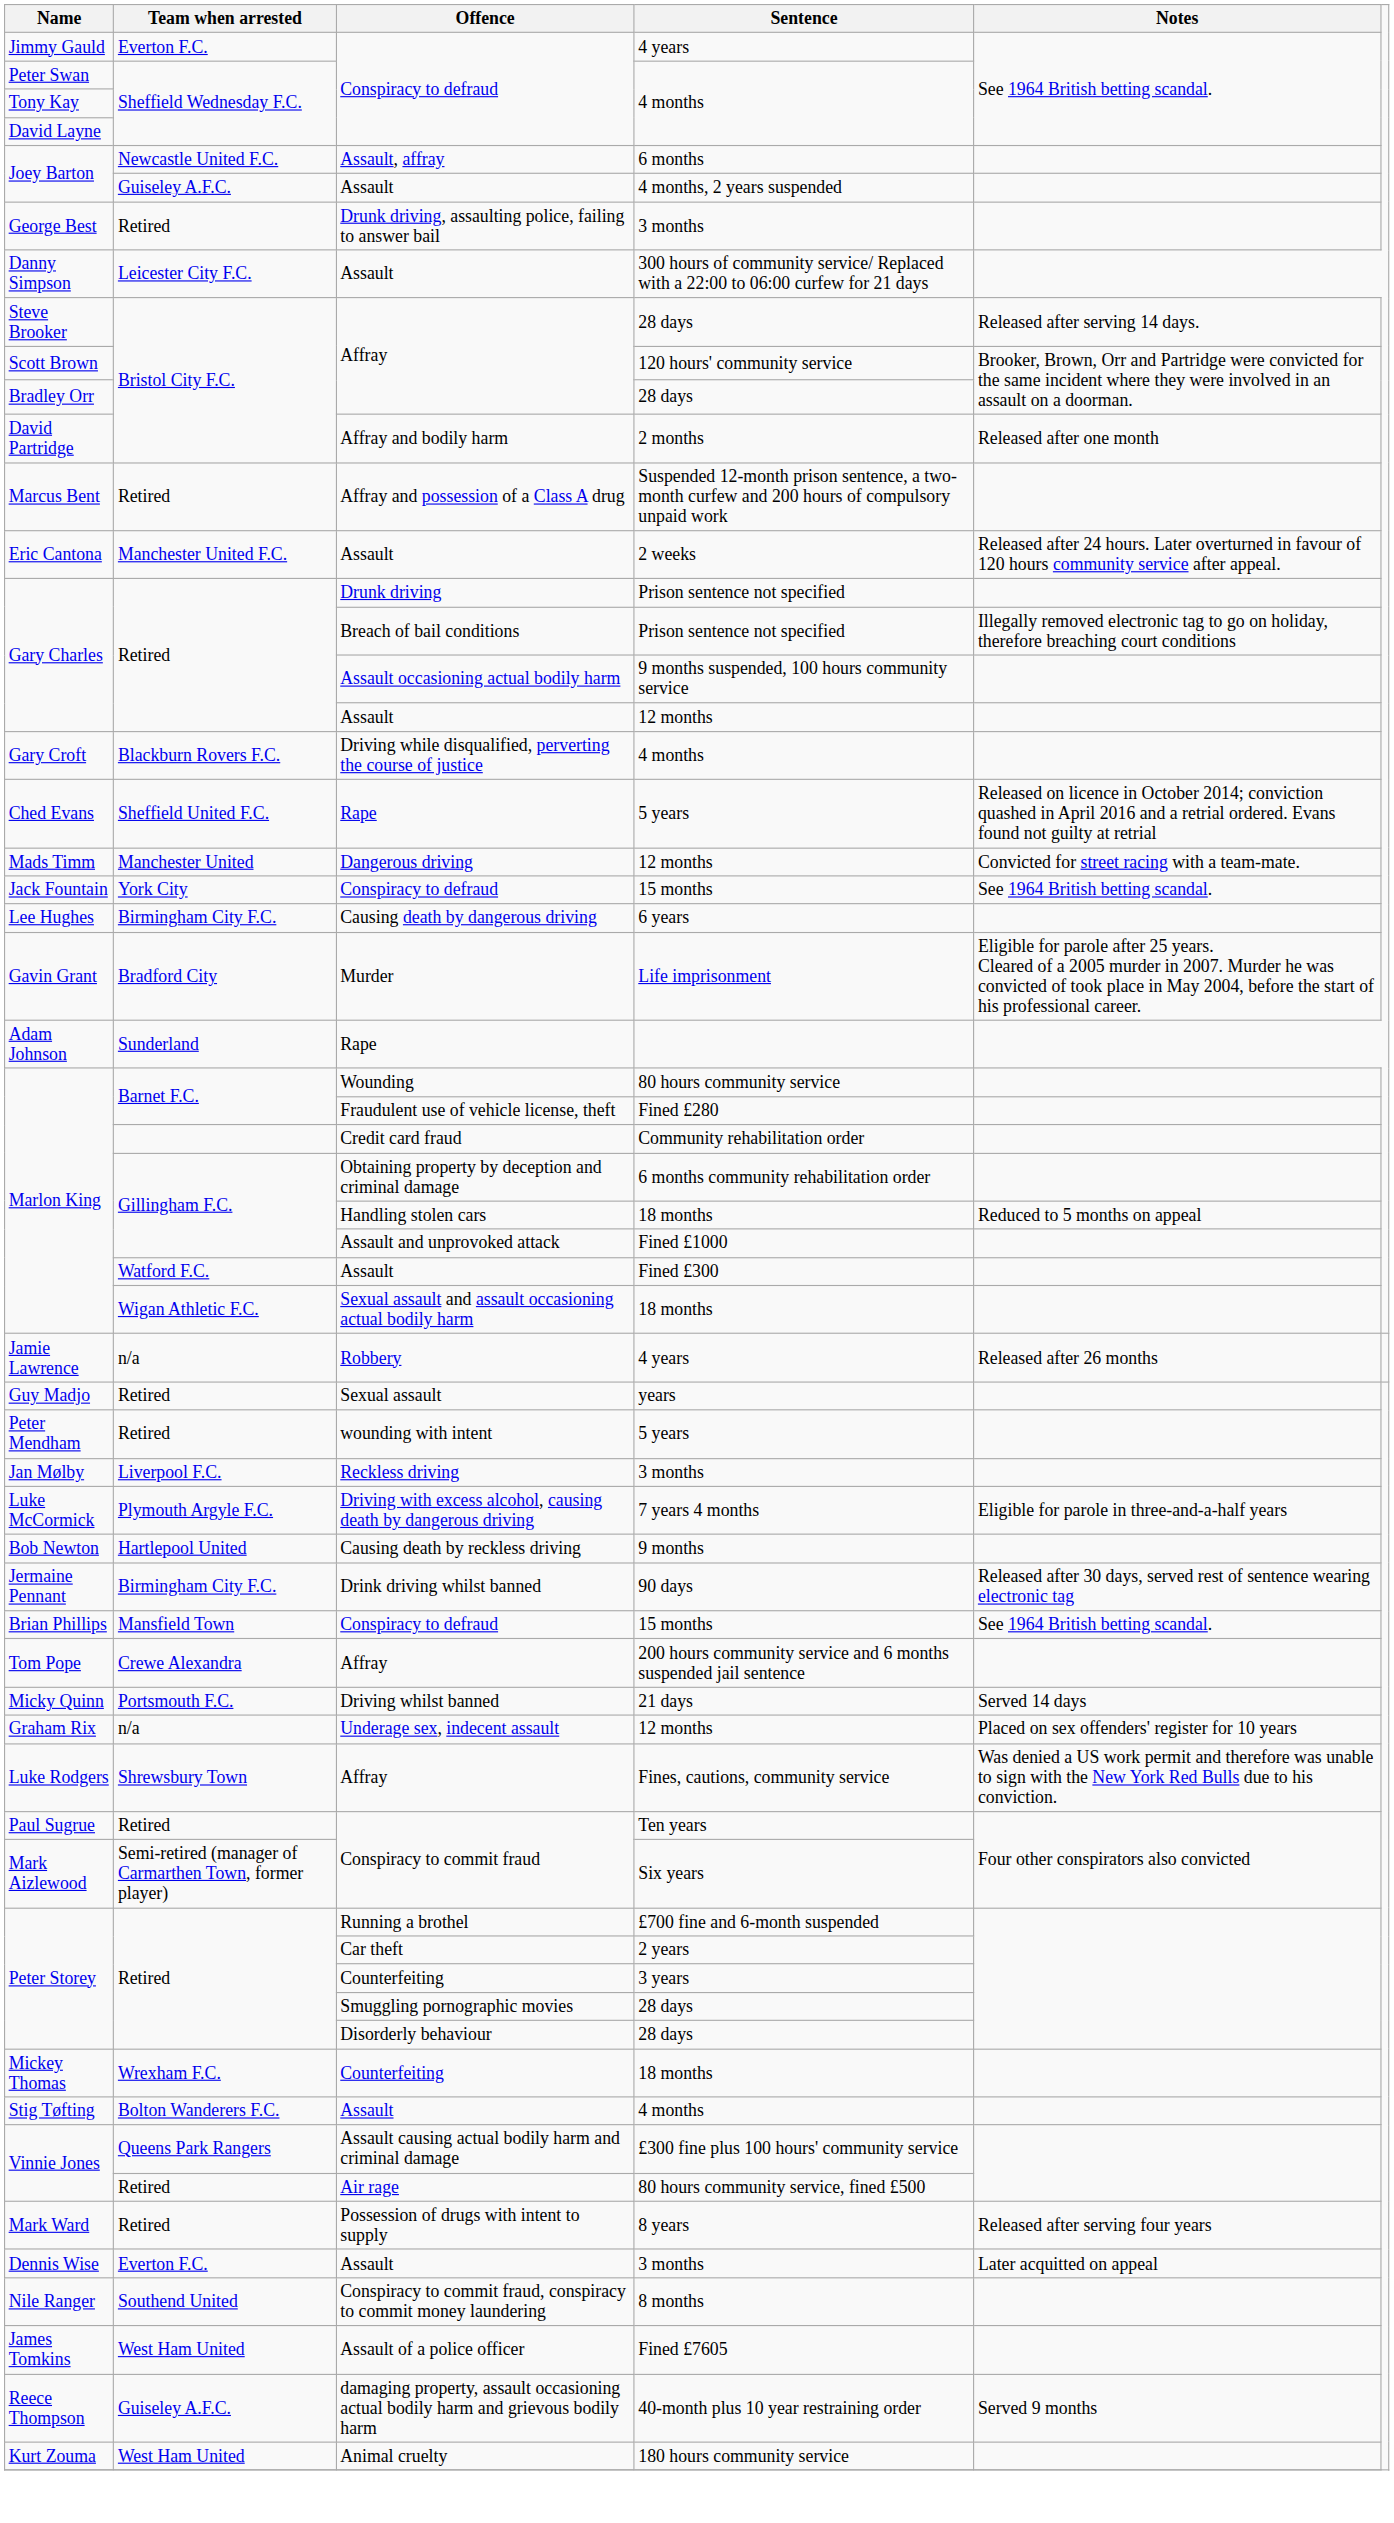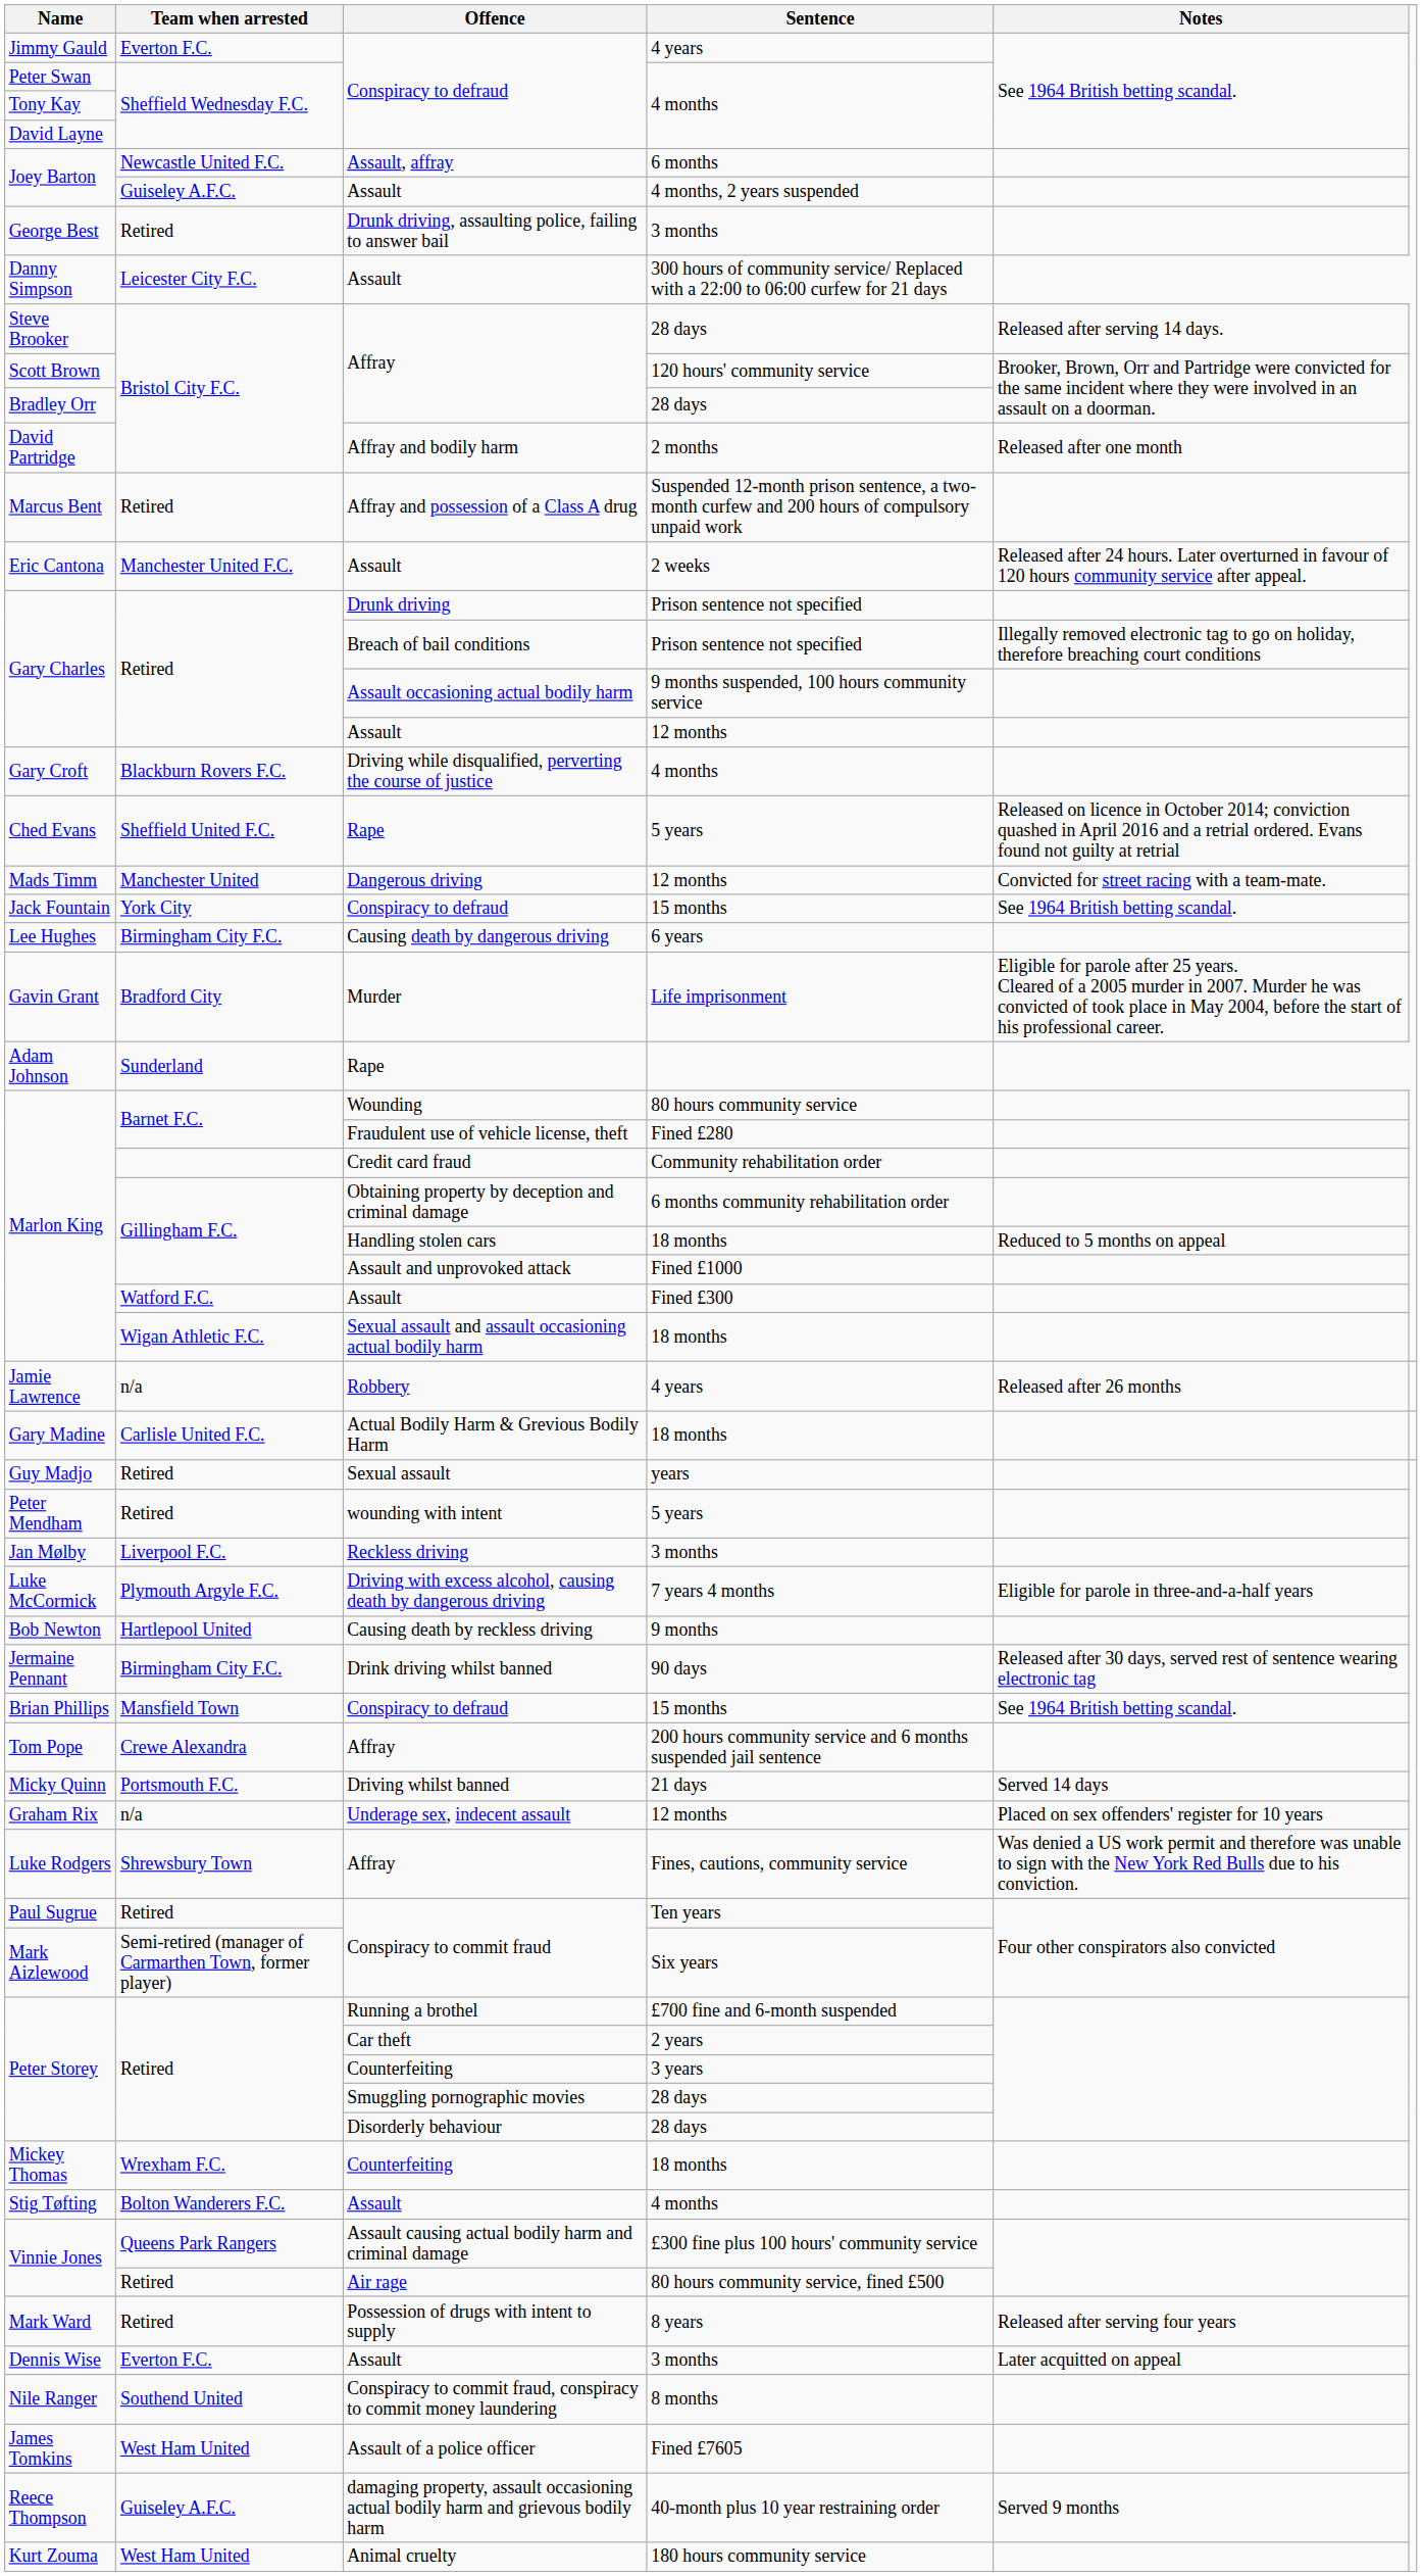 <table class="wikitable sortable">
 <tr>
 <th>Name</th>
 <th>Team when arrested</th>
 <th>Offence</th>
 <th>Sentence</th>
 <th>Notes</th>
 </tr>
 <tr>
 <td><a href='#'>Jimmy Gauld</a></td>
 <td><a href='#'>Everton F.C.</a></td>
 <td rowspan="4"><a href='#'>Conspiracy to defraud</a></td>
 <td>4 years</td>
 <td rowspan="4">See <a href='#'>1964 British betting scandal</a>.</td>
 </tr>
 <tr>
 <td><a href='#'>Peter Swan</a></td>
 <td rowspan="3"><a href='#'>Sheffield Wednesday F.C.</a></td>
 <td rowspan="3">4 months</td>
 </tr>
 <tr>
 <td><a href='#'>Tony Kay</a></td>
 </tr>
 <tr>
 <td><a href='#'>David Layne</a></td>
 </tr>
 <tr>
 <td rowspan="2"><a href='#'>Joey Barton</a></td>
 <td><a href='#'>Newcastle United F.C.</a></td>
 <td><a href='#'>Assault</a>, <a href='#'>affray</a></td>
 <td>6 months</td>
 <td></td>
 </tr>
 <tr>
 <td><a href='#'>Guiseley A.F.C.</a></td>
 <td>Assault</td>
 <td>4 months, 2 years suspended</td>
 <td></td>
 </tr>
 <tr>
 <td><a href='#'>George Best</a></td>
 <td>Retired</td>
 <td><a href='#'>Drunk driving</a>, assaulting police, failing to answer bail</td>
 <td>3 months</td>
 <td></td>
 </tr>
 <tr>
 <td><a href='#'>Danny Simpson</a></td>
 <td><a href='#'>Leicester City F.C.</a></td>
 <td>Assault</td>
 <td>300 hours of community service/ Replaced with a 22:00 to 06:00 curfew for 21 days</td>
 </tr>
 <tr>
 <td><a href='#'>Steve Brooker</a></td>
 <td rowspan="4"><a href='#'>Bristol City F.C.</a></td>
 <td rowspan="3">Affray</td>
 <td>28 days</td>
 <td>Released after serving 14 days.</td>
 </tr>
 <tr>
 <td><a href='#'>Scott Brown</a></td>
 <td>120 hours' community service</td>
 <td rowspan="2">Brooker, Brown, Orr and Partridge were convicted for the same incident where they were involved in an assault on a doorman.</td>
 </tr>
 <tr>
 <td><a href='#'>Bradley Orr</a></td>
 <td>28 days</td>
 </tr>
 <tr>
 <td><a href='#'>David Partridge</a></td>
 <td>Affray and bodily harm</td>
 <td>2 months</td>
 <td>Released after one month</td>
 </tr>
 <tr>
 <td><a href='#'>Marcus Bent</a></td>
 <td>Retired</td>
 <td>Affray and <a href='#'>possession</a> of a <a href='#'>Class A</a> drug</td>
 <td>Suspended 12-month prison sentence, a two-month curfew and 200 hours of compulsory unpaid work</td>
 <td></td>
 </tr>
 <tr>
 <td><a href='#'>Eric Cantona</a></td>
 <td><a href='#'>Manchester United F.C.</a></td>
 <td>Assault</td>
 <td>2 weeks</td>
 <td>Released after 24 hours. Later overturned in favour of 120 hours <a href='#'>community service</a> after appeal.</td>
 </tr>
 <tr>
 <td rowspan="4"><a href='#'>Gary Charles</a></td>
 <td rowspan="4">Retired</td>
 <td><a href='#'>Drunk driving</a></td>
 <td>Prison sentence not specified</td>
 <td></td>
 </tr>
 <tr>
 <td>Breach of bail conditions</td>
 <td>Prison sentence not specified</td>
 <td>Illegally removed electronic tag to go on holiday, therefore breaching court conditions</td>
 </tr>
 <tr>
 <td><a href='#'>Assault occasioning actual bodily harm</a></td>
 <td>9 months suspended, 100 hours community service</td>
 <td></td>
 </tr>
 <tr>
 <td>Assault</td>
 <td>12 months</td>
 <td></td>
 </tr>
 <tr>
 <td><a href='#'>Gary Croft</a></td>
 <td><a href='#'>Blackburn Rovers F.C.</a></td>
 <td>Driving while disqualified, <a href='#'>perverting the course of justice</a></td>
 <td>4 months</td>
 <td></td>
 </tr>
 <tr>
 <td><a href='#'>Ched Evans</a></td>
 <td><a href='#'>Sheffield United F.C.</a></td>
 <td><a href='#'>Rape</a></td>
 <td>5 years</td>
 <td> Released on licence in October 2014; conviction quashed in April 2016 and a retrial ordered. Evans found not guilty at retrial</td>
 </tr>
 <tr>
 <td><a href='#'>Mads Timm</a></td>
 <td><a href='#'>Manchester United</a></td>
 <td><a href='#'>Dangerous driving</a></td>
 <td>12 months</td>
 <td>Convicted for <a href='#'>street racing</a> with a team-mate.</td>
 </tr>
 <tr>
 <td><a href='#'>Jack Fountain</a></td>
 <td><a href='#'>York City</a></td>
 <td><a href='#'>Conspiracy to defraud</a></td>
 <td>15 months</td>
 <td>See <a href='#'>1964 British betting scandal</a>.</td>
 </tr>
 <tr>
 <td><a href='#'>Lee Hughes</a></td>
 <td><a href='#'>Birmingham City F.C.</a></td>
 <td>Causing <a href='#'>death by dangerous driving</a></td>
 <td>6 years</td>
 <td></td>
 </tr>
 <tr>
 <td><a href='#'>Gavin Grant</a></td>
 <td><a href='#'>Bradford City</a></td>
 <td>Murder</td>
 <td><a href='#'>Life imprisonment</a></td>
 <td>Eligible for parole after 25 years.<br>Cleared of a 2005 murder in 2007. Murder he was convicted of took place in May 2004, before the start of his professional career.</td>
 </tr>
 <tr>
 <td><a href='#'>Adam Johnson</a></td>
 <td><a href='#'>Sunderland</a></td>
 <td>Rape</td>
 <td></td>
 </tr>
 <tr>
 <td rowspan="8"><a href='#'>Marlon King</a></td>
 <td rowspan="2"><a href='#'>Barnet F.C.</a></td>
 <td>Wounding</td>
 <td>80 hours community service</td>
 <td></td>
 </tr>
 <tr>
 <td>Fraudulent use of vehicle license, theft</td>
 <td>Fined £280</td>
 <td></td>
 </tr>
 <tr>
 <td></td>
 <td>Credit card fraud</td>
 <td>Community rehabilitation order</td>
 <td></td>
 </tr>
 <tr>
 <td rowspan="3"><a href='#'>Gillingham F.C.</a></td>
 <td>Obtaining property by deception and criminal damage</td>
 <td>6 months community rehabilitation order</td>
 <td></td>
 </tr>
 <tr>
 <td>Handling stolen cars</td>
 <td>18 months</td>
 <td>Reduced to 5 months on appeal</td>
 </tr>
 <tr>
 <td>Assault and unprovoked attack</td>
 <td>Fined £1000</td>
 <td></td>
 </tr>
 <tr>
 <td><a href='#'>Watford F.C.</a></td>
 <td>Assault</td>
 <td>Fined £300</td>
 <td></td>
 </tr>
 <tr>
 <td><a href='#'>Wigan Athletic F.C.</a></td>
 <td><a href='#'>Sexual assault</a> and <a href='#'>assault occasioning actual bodily harm</a></td>
 <td>18 months</td>
 <td></td>
 </tr>
 <tr>
 <td><a href='#'>Jamie Lawrence</a></td>
 <td>n/a</td>
 <td><a href='#'>Robbery</a></td>
 <td>4 years</td>
 <td>Released after 26 months</td>
 <td></td>
 </tr>
 <tr>
+<td><a href='#'>Gary Madine</a></td>
+<td><a href='#'>Carlisle United F.C.</a></td>
+<td>Actual Bodily Harm & Grevious Bodily Harm</td>
+<td>18 months</td>
+<td></td>
+<td></td>
+</tr>
+<tr>
 <td><a href='#'>Guy Madjo</a></td>
 <td>Retired</td>
 <td>Sexual assault</td>
 <td> years</td>
 <td></td>
 </tr>
 <tr>
 <td><a href='#'>Peter Mendham</a></td>
 <td>Retired</td>
 <td>wounding with intent</td>
 <td>5 years</td>
 <td></td>
 </tr>
 <tr>
 <td><a href='#'>Jan Mølby</a></td>
 <td><a href='#'>Liverpool F.C.</a></td>
 <td><a href='#'>Reckless driving</a></td>
 <td>3 months</td>
 <td></td>
 </tr>
 <tr>
 <td><a href='#'>Luke McCormick</a></td>
 <td><a href='#'>Plymouth Argyle F.C.</a></td>
 <td><a href='#'>Driving with excess alcohol</a>, <a href='#'>causing death by dangerous driving</a></td>
 <td>7 years 4 months</td>
 <td>Eligible for parole in three-and-a-half years</td>
 </tr>
 <tr>
 <td><a href='#'>Bob Newton</a></td>
 <td><a href='#'>Hartlepool United</a></td>
 <td>Causing death by reckless driving</td>
 <td>9 months</td>
 <td></td>
 </tr>
 <tr>
 <td><a href='#'>Jermaine Pennant</a></td>
 <td><a href='#'>Birmingham City F.C.</a></td>
 <td>Drink driving whilst banned</td>
 <td>90 days</td>
 <td>Released after 30 days, served rest of sentence wearing <a href='#'>electronic tag</a></td>
 </tr>
 <tr>
 <td><a href='#'>Brian Phillips</a></td>
 <td><a href='#'>Mansfield Town</a></td>
 <td><a href='#'>Conspiracy to defraud</a></td>
 <td>15 months</td>
 <td>See <a href='#'>1964 British betting scandal</a>.</td>
 </tr>
 <tr>
 <td><a href='#'>Tom Pope</a></td>
 <td><a href='#'>Crewe Alexandra</a></td>
 <td>Affray</td>
 <td>200 hours community service and 6 months suspended jail sentence</td>
 <td></td>
 </tr>
 <tr>
 <td><a href='#'>Micky Quinn</a></td>
 <td><a href='#'>Portsmouth F.C.</a></td>
 <td>Driving whilst banned</td>
 <td>21 days</td>
 <td>Served 14 days</td>
 </tr>
 <tr>
 <td><a href='#'>Graham Rix</a></td>
 <td>n/a</td>
 <td><a href='#'>Underage sex</a>, <a href='#'>indecent assault</a></td>
 <td>12 months</td>
 <td>Placed on sex offenders' register for 10 years</td>
 </tr>
 <tr>
 <td><a href='#'>Luke Rodgers</a></td>
 <td><a href='#'>Shrewsbury Town</a></td>
 <td>Affray</td>
 <td>Fines, cautions, community service</td>
 <td>Was denied a US work permit and therefore was unable to sign with the <a href='#'>New York Red Bulls</a> due to his conviction.</td>
 </tr>
 <tr>
 <td><a href='#'>Paul Sugrue</a></td>
 <td>Retired</td>
 <td rowspan="2">Conspiracy to commit fraud</td>
 <td>Ten years</td>
 <td rowspan="2">Four other conspirators also convicted</td>
 </tr>
 <tr>
 <td><a href='#'>Mark Aizlewood</a></td>
 <td>Semi-retired (manager of <a href='#'>Carmarthen Town</a>, former player)</td>
 <td>Six years</td>
 </tr>
 <tr>
 <td rowspan="5"><a href='#'>Peter Storey</a></td>
 <td rowspan="5">Retired</td>
 <td>Running a brothel</td>
 <td>£700 fine and 6-month suspended</td>
 <td rowspan="5"></td>
 </tr>
 <tr>
 <td>Car theft</td>
 <td>2 years</td>
 </tr>
 <tr>
 <td>Counterfeiting</td>
 <td>3 years</td>
 </tr>
 <tr>
 <td>Smuggling pornographic movies</td>
 <td>28 days</td>
 </tr>
 <tr>
 <td>Disorderly behaviour</td>
 <td>28 days</td>
 </tr>
 <tr>
 <td><a href='#'>Mickey Thomas</a></td>
 <td><a href='#'>Wrexham F.C.</a></td>
 <td><a href='#'>Counterfeiting</a></td>
 <td>18 months</td>
 <td></td>
 </tr>
 <tr>
 <td><a href='#'>Stig Tøfting</a></td>
 <td><a href='#'>Bolton Wanderers F.C.</a></td>
 <td><a href='#'>Assault</a></td>
 <td>4 months</td>
 <td></td>
 </tr>
 <tr>
 <td rowspan="2"><a href='#'>Vinnie Jones</a></td>
 <td><a href='#'>Queens Park Rangers</a></td>
 <td>Assault causing actual bodily harm and criminal damage</td>
 <td>£300 fine plus 100 hours' community service</td>
 <td rowspan="2"></td>
 </tr>
 <tr>
 <td>Retired</td>
 <td><a href='#'>Air rage</a></td>
 <td>80 hours community service, fined £500</td>
 </tr>
 <tr>
 <td><a href='#'>Mark Ward</a></td>
 <td>Retired</td>
 <td>Possession of drugs with intent to supply</td>
 <td>8 years</td>
 <td>Released after serving four years</td>
 </tr>
 <tr>
 <td><a href='#'>Dennis Wise</a></td>
 <td><a href='#'>Everton F.C.</a></td>
 <td>Assault</td>
 <td>3 months</td>
 <td>Later acquitted on appeal</td>
 </tr>
 <tr>
 <td><a href='#'>Nile Ranger</a></td>
 <td><a href='#'>Southend United</a></td>
 <td>Conspiracy to commit fraud, conspiracy to commit money laundering</td>
 <td>8 months</td>
 <td></td>
 </tr>
 <tr>
 <td><a href='#'>James Tomkins</a></td>
 <td><a href='#'>West Ham United</a></td>
 <td>Assault of a police officer</td>
 <td>Fined £7605</td>
 <td></td>
 </tr>
 <tr>
 <td><a href='#'>Reece Thompson</a></td>
 <td><a href='#'>Guiseley A.F.C.</a></td>
 <td>damaging property, assault occasioning actual bodily harm and grievous bodily harm</td>
 <td>40-month plus 10 year restraining order</td>
 <td>Served 9 months</td>
 </tr>
 <tr>
 <td><a href='#'>Kurt Zouma</a></td>
 <td><a href='#'>West Ham United</a></td>
 <td>Animal cruelty</td>
 <td>180 hours community service</td>
 <td></td>
 </tr>
 <tr>
 </tr>
 </table>
